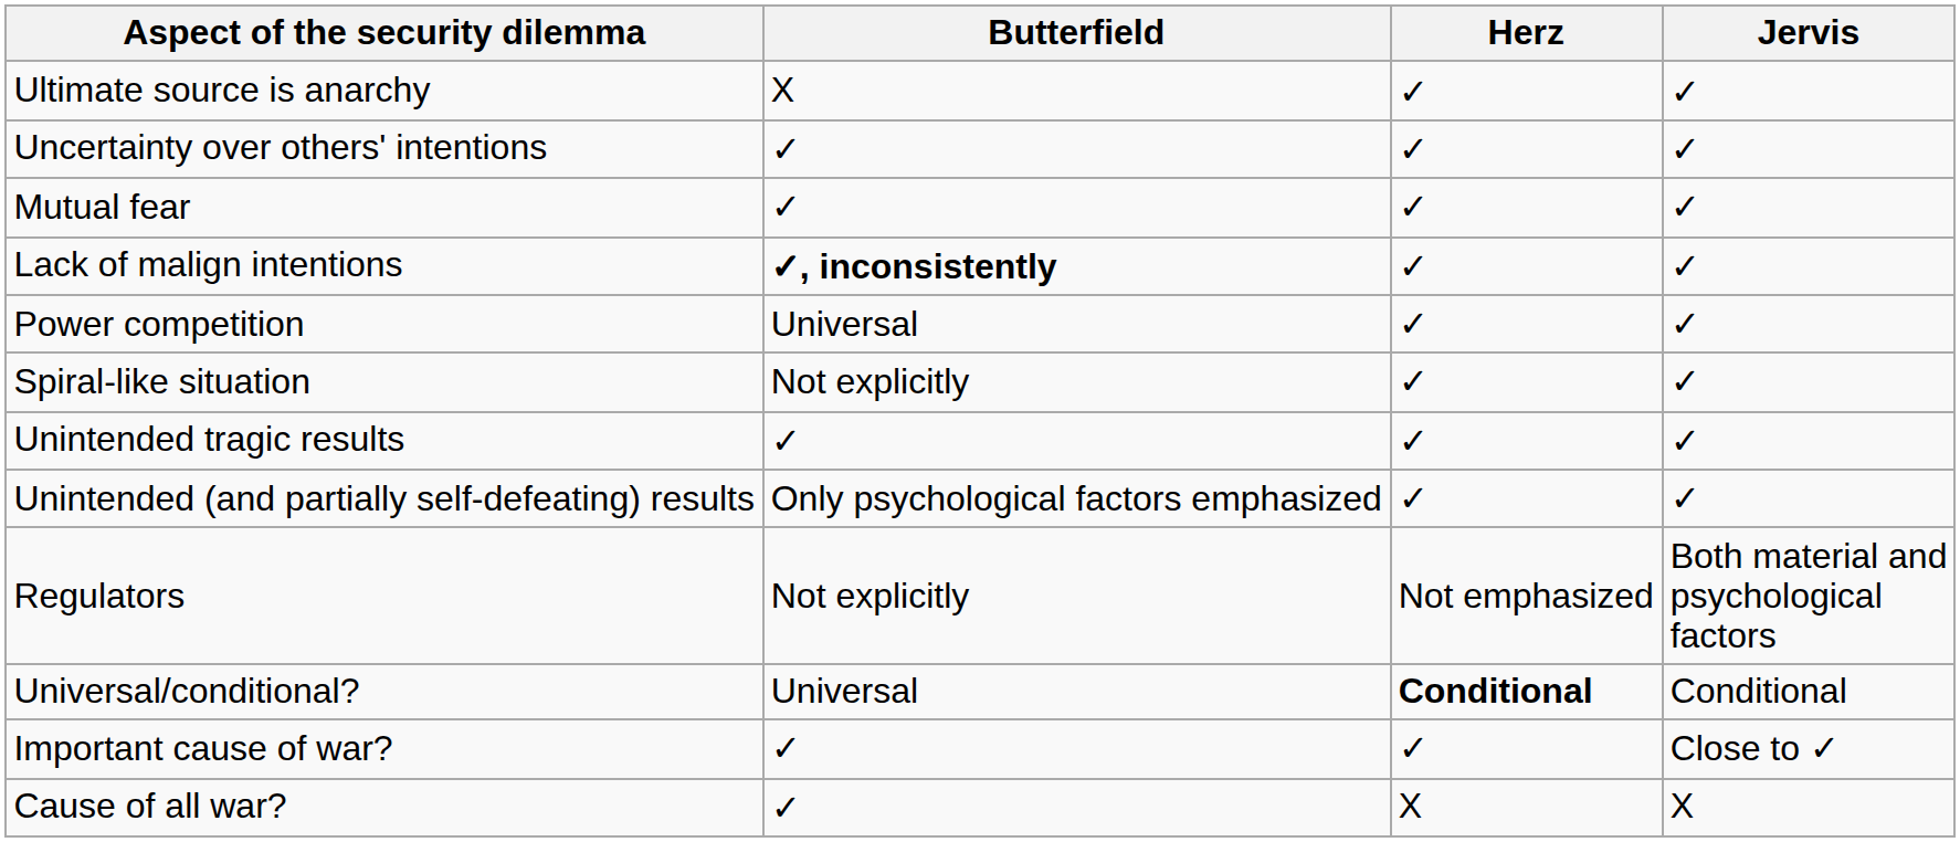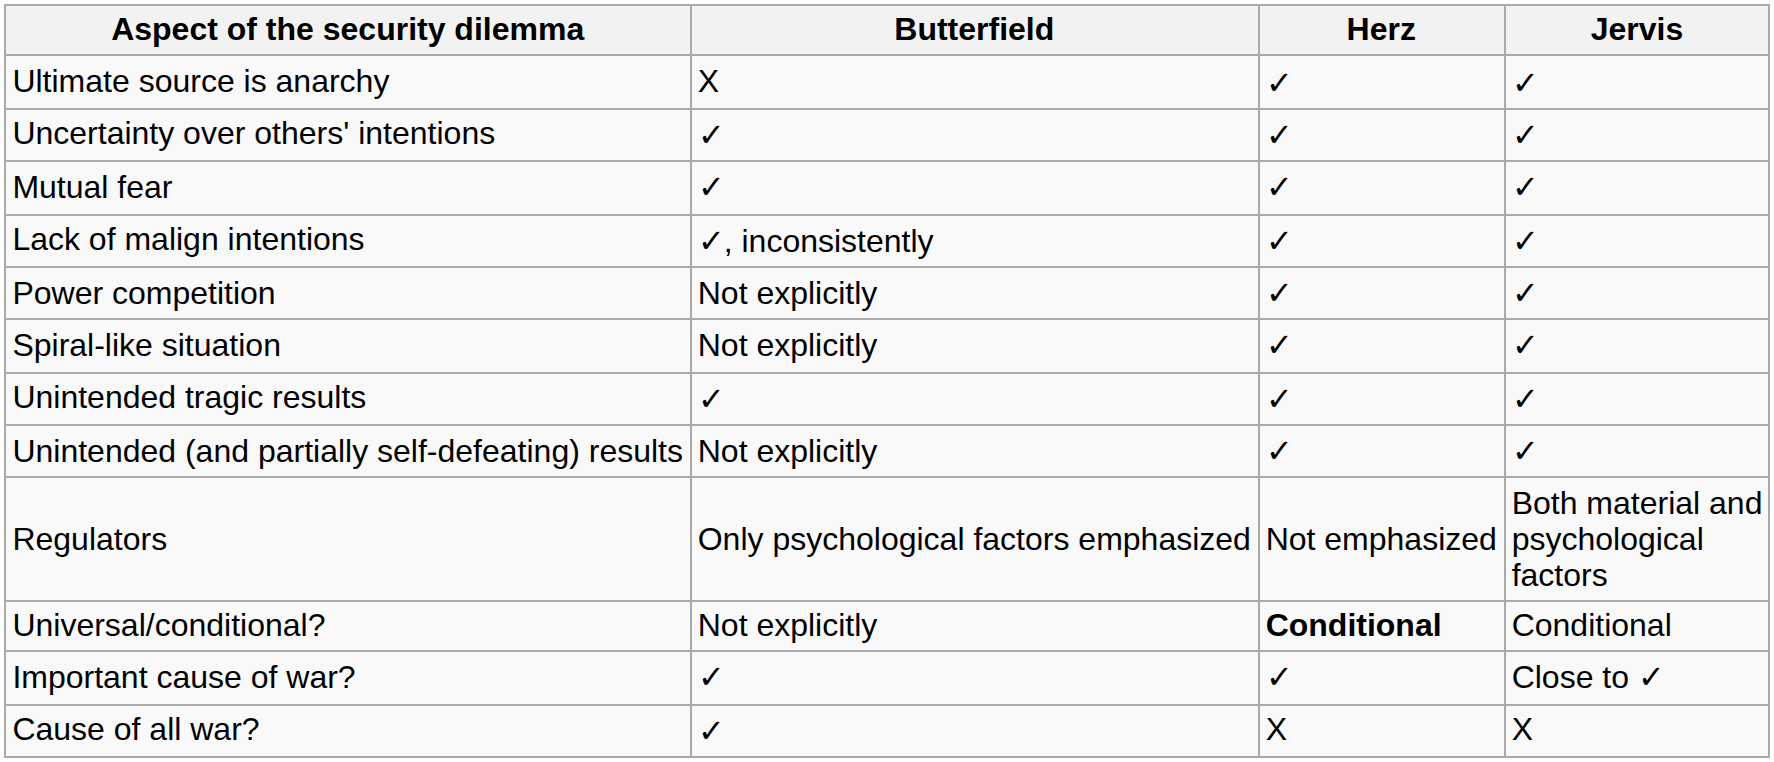 <table class="wikitable">
 <tr>
 <th>Aspect of the security dilemma</th>
 <th>Butterfield</th>
 <th>Herz</th>
 <th>Jervis</th>
 </tr>
 <tr>
 <td>Ultimate source is anarchy</td>
 <td>X</td>
 <td>✓</td>
 <td>✓</td>
 </tr>
 <tr>
 <td>Uncertainty over others' intentions</td>
 <td>✓</td>
 <td>✓</td>
 <td>✓</td>
 </tr>
 <tr>
 <td>Mutual fear</td>
 <td>✓</td>
 <td>✓</td>
 <td>✓</td>
 </tr>
 <tr>
 <td>Lack of malign intentions</td>
-<td><strong>✓, inconsistently</strong></td>
+<td>✓, inconsistently</td>
 <td>✓</td>
 <td>✓</td>
 </tr>
 <tr>
 <td>Power competition</td>
-<td>Universal</td>
+<td>Not explicitly</td>
 <td>✓</td>
 <td>✓</td>
 </tr>
 <tr>
 <td>Spiral-like situation</td>
 <td>Not explicitly</td>
 <td>✓</td>
 <td>✓</td>
 </tr>
 <tr>
 <td>Unintended tragic results</td>
 <td>✓</td>
 <td>✓</td>
 <td>✓</td>
 </tr>
 <tr>
 <td>Unintended (and partially self-defeating) results</td>
-<td>Only psychological factors emphasized</td>
+<td>Not explicitly</td>
 <td>✓</td>
 <td>✓</td>
 </tr>
 <tr>
 <td>Regulators</td>
-<td>Not explicitly</td>
+<td>Only psychological factors emphasized</td>
 <td>Not emphasized</td>
 <td>Both material and<br>psychological<br>factors</td>
 </tr>
 <tr>
 <td>Universal/conditional?</td>
-<td>Universal</td>
+<td>Not explicitly</td>
 <td><strong>Conditional</strong></td>
 <td>Conditional</td>
 </tr>
 <tr>
 <td>Important cause of war?</td>
 <td>✓</td>
 <td>✓</td>
 <td>Close to ✓</td>
 </tr>
 <tr>
 <td>Cause of all war?</td>
 <td>✓</td>
 <td>X</td>
 <td>X</td>
 </tr>
 </table>
